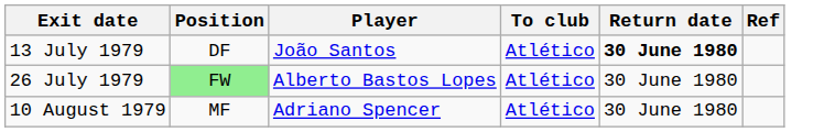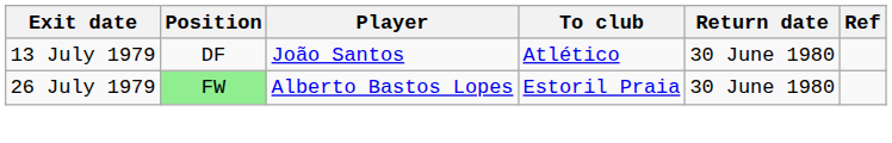 <table class="wikitable">
 <tr>
 <th>Exit date</th>
 <th>Position</th>
 <th>Player</th>
 <th>To club</th>
 <th>Return date</th>
 <th>Ref</th>
 </tr>
 <tr>
 <td>13 July 1979</td>
 <td style="text-align:center;">DF</td>
 <td style="text-align:left;"><a href='#'>João Santos</a></td>
 <td style="text-align:left;"><a href='#'>Atlético</a></td>
-<td><strong>30 June 1980</strong></td>
+<td>30 June 1980</td>
 <td></td>
 </tr>
 <tr>
 <td>26 July 1979</td>
 <td style="background: lightgreen; text-align:center;">FW</td>
 <td style="text-align:left;"><a href='#'>Alberto Bastos Lopes</a></td>
-<td style="text-align:left;"><a href='#'>Atlético</a></td>
-<td>30 June 1980</td>
-<td></td>
-</tr>
-<tr>
-<td>10 August 1979</td>
-<td style="text-align:center;">MF</td>
-<td style="text-align:left;"><a href='#'>Adriano Spencer</a></td>
-<td style="text-align:left;"><a href='#'>Atlético</a></td>
+<td style="text-align:left;"><a href='#'>Estoril Praia</a></td>
 <td>30 June 1980</td>
 <td></td>
 </tr>
 </table>
